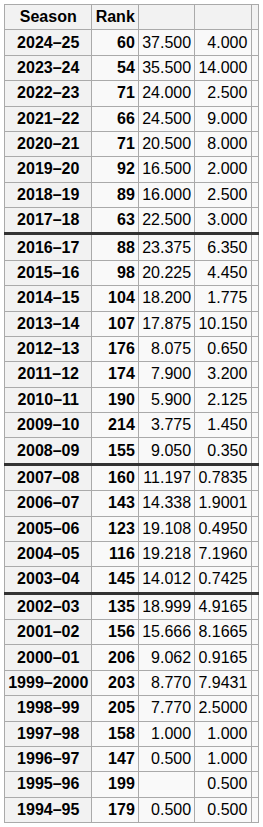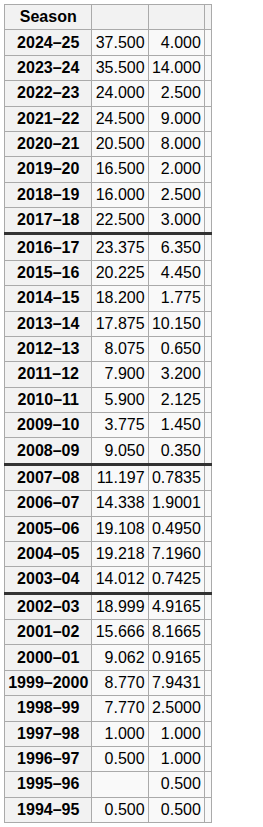 <table class="wikitable sortable" style="text-align: right;">
 <tr>
 <th>Season</th>
-<th>Rank</th>
 <th></th>
 <th></th>
 <th></th>
 </tr>
 <tr>
 <th>2024–25</th>
-<td><strong>60</strong> </td>
 <td>37.500</td>
 <td>4.000</td>
 <td></td>
 </tr>
 <tr>
 <th>2023–24</th>
-<td><strong>54</strong> </td>
 <td>35.500</td>
 <td>14.000</td>
 <td></td>
 </tr>
 <tr>
 <th>2022–23</th>
-<td><strong>71</strong> </td>
 <td>24.000</td>
 <td>2.500</td>
 <td></td>
 </tr>
 <tr>
 <th>2021–22</th>
-<td><strong>66</strong> </td>
 <td>24.500</td>
 <td>9.000</td>
 <td></td>
 </tr>
 <tr>
 <th>2020–21</th>
-<td><strong>71</strong> </td>
 <td>20.500</td>
 <td>8.000</td>
 <td></td>
 </tr>
 <tr>
 <th>2019–20</th>
-<td><strong>92</strong> </td>
 <td>16.500</td>
 <td>2.000</td>
 <td></td>
 </tr>
 <tr>
 <th>2018–19</th>
-<td><strong>89</strong> </td>
 <td>16.000</td>
 <td>2.500</td>
 <td></td>
 </tr>
 <tr>
 <th>2017–18</th>
-<td><strong>63</strong> </td>
 <td>22.500</td>
 <td>3.000</td>
 <td></td>
 </tr>
 <tr style="border-top: 3px solid #333333;">
 <th>2016–17</th>
-<td><strong>88</strong> </td>
 <td>23.375</td>
 <td>6.350</td>
 <td></td>
 </tr>
 <tr>
 <th>2015–16</th>
-<td><strong>98</strong> </td>
 <td>20.225</td>
 <td>4.450</td>
 <td></td>
 </tr>
 <tr>
 <th>2014–15</th>
-<td><strong>104</strong> </td>
 <td>18.200</td>
 <td>1.775</td>
 <td></td>
 </tr>
 <tr>
 <th>2013–14</th>
-<td><strong>107</strong> </td>
 <td>17.875</td>
 <td>10.150</td>
 <td></td>
 </tr>
 <tr>
 <th>2012–13</th>
-<td><strong>176</strong> </td>
 <td>8.075</td>
 <td>0.650</td>
 <td></td>
 </tr>
 <tr>
 <th>2011–12</th>
-<td><strong>174</strong> </td>
 <td>7.900</td>
 <td>3.200</td>
 <td></td>
 </tr>
 <tr>
 <th>2010–11</th>
-<td><strong>190</strong> </td>
 <td>5.900</td>
 <td>2.125</td>
 <td></td>
 </tr>
 <tr>
 <th>2009–10</th>
-<td><strong>214</strong> </td>
 <td>3.775</td>
 <td>1.450</td>
 <td></td>
 </tr>
 <tr>
 <th>2008–09</th>
-<td><strong>155</strong> </td>
 <td>9.050</td>
 <td>0.350</td>
 <td></td>
 </tr>
 <tr style="border-top: 3px solid #333333;">
 <th>2007–08</th>
-<td><strong>160</strong> </td>
 <td>11.197</td>
 <td>0.7835</td>
 <td></td>
 </tr>
 <tr>
 <th>2006–07</th>
-<td><strong>143</strong> </td>
 <td>14.338</td>
 <td>1.9001</td>
 <td></td>
 </tr>
 <tr>
 <th>2005–06</th>
-<td><strong>123</strong> </td>
 <td>19.108</td>
 <td>0.4950</td>
 <td></td>
 </tr>
 <tr>
 <th>2004–05</th>
-<td><strong>116</strong> </td>
 <td>19.218</td>
 <td>7.1960</td>
 <td></td>
 </tr>
 <tr>
 <th>2003–04</th>
-<td><strong>145</strong> </td>
 <td>14.012</td>
 <td>0.7425</td>
 <td></td>
 </tr>
 <tr style="border-top: 3px solid #333333;">
 <th>2002–03</th>
-<td><strong>135</strong> </td>
 <td>18.999</td>
 <td>4.9165</td>
 <td></td>
 </tr>
 <tr>
 <th>2001–02</th>
-<td><strong>156</strong> </td>
 <td>15.666</td>
 <td>8.1665</td>
 <td></td>
 </tr>
 <tr>
 <th>2000–01</th>
-<td><strong>206</strong> </td>
 <td>9.062</td>
 <td>0.9165</td>
 <td></td>
 </tr>
 <tr>
 <th>1999–2000</th>
-<td><strong>203</strong> </td>
 <td>8.770</td>
 <td>7.9431</td>
 <td></td>
 </tr>
 <tr>
 <th>1998–99</th>
-<td><strong>205</strong> </td>
 <td>7.770</td>
 <td>2.5000</td>
 <td></td>
 </tr>
 <tr>
 <th>1997–98</th>
-<td><strong>158</strong> </td>
 <td>1.000</td>
 <td>1.000</td>
 <td></td>
 </tr>
 <tr>
 <th>1996–97</th>
-<td><strong>147</strong> </td>
 <td>0.500</td>
 <td>1.000</td>
 <td></td>
 </tr>
 <tr>
 <th>1995–96</th>
-<td><strong>199</strong> </td>
 <td></td>
 <td>0.500</td>
 <td></td>
 </tr>
 <tr>
 <th>1994–95</th>
-<td><strong>179</strong> </td>
 <td>0.500</td>
 <td>0.500</td>
 <td></td>
 </tr>
 </table>
